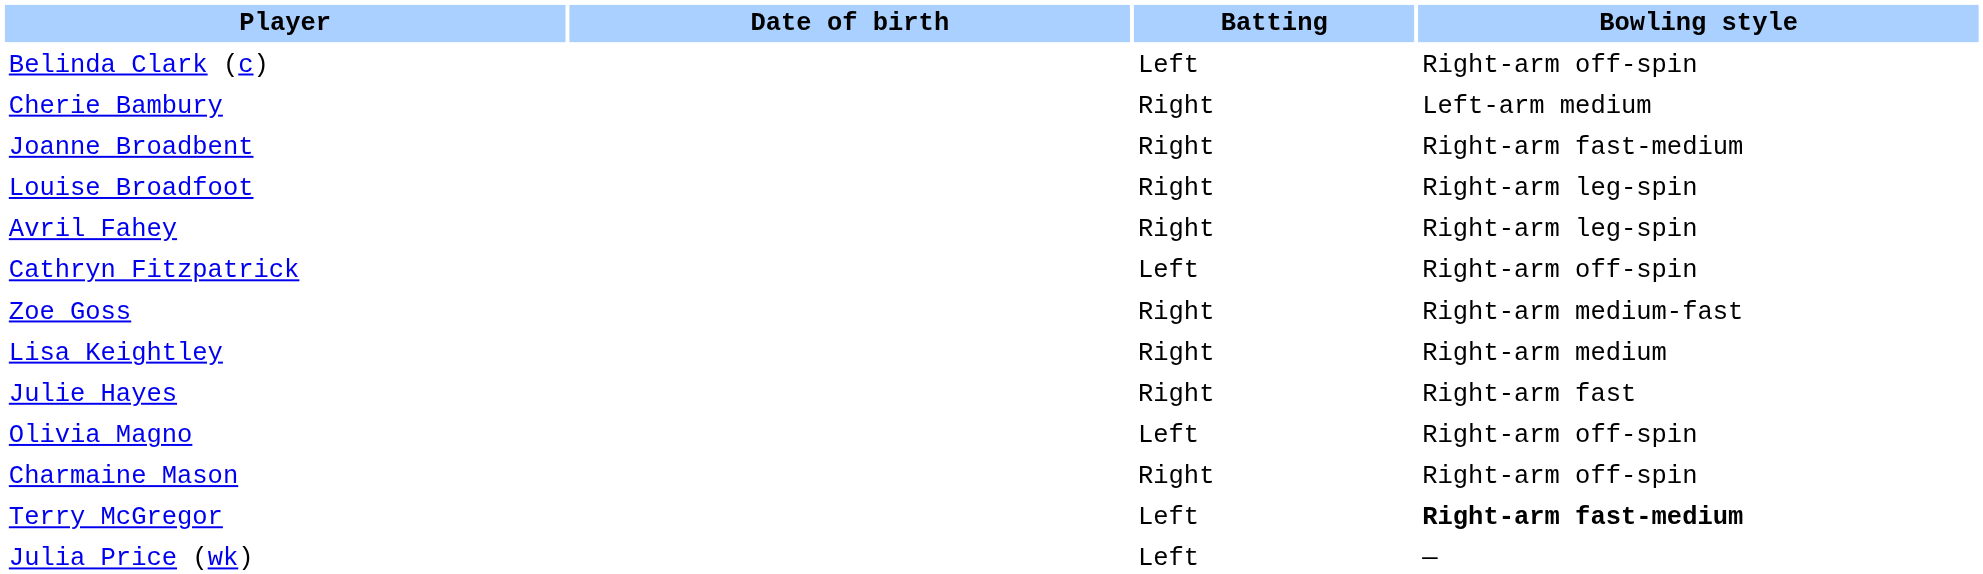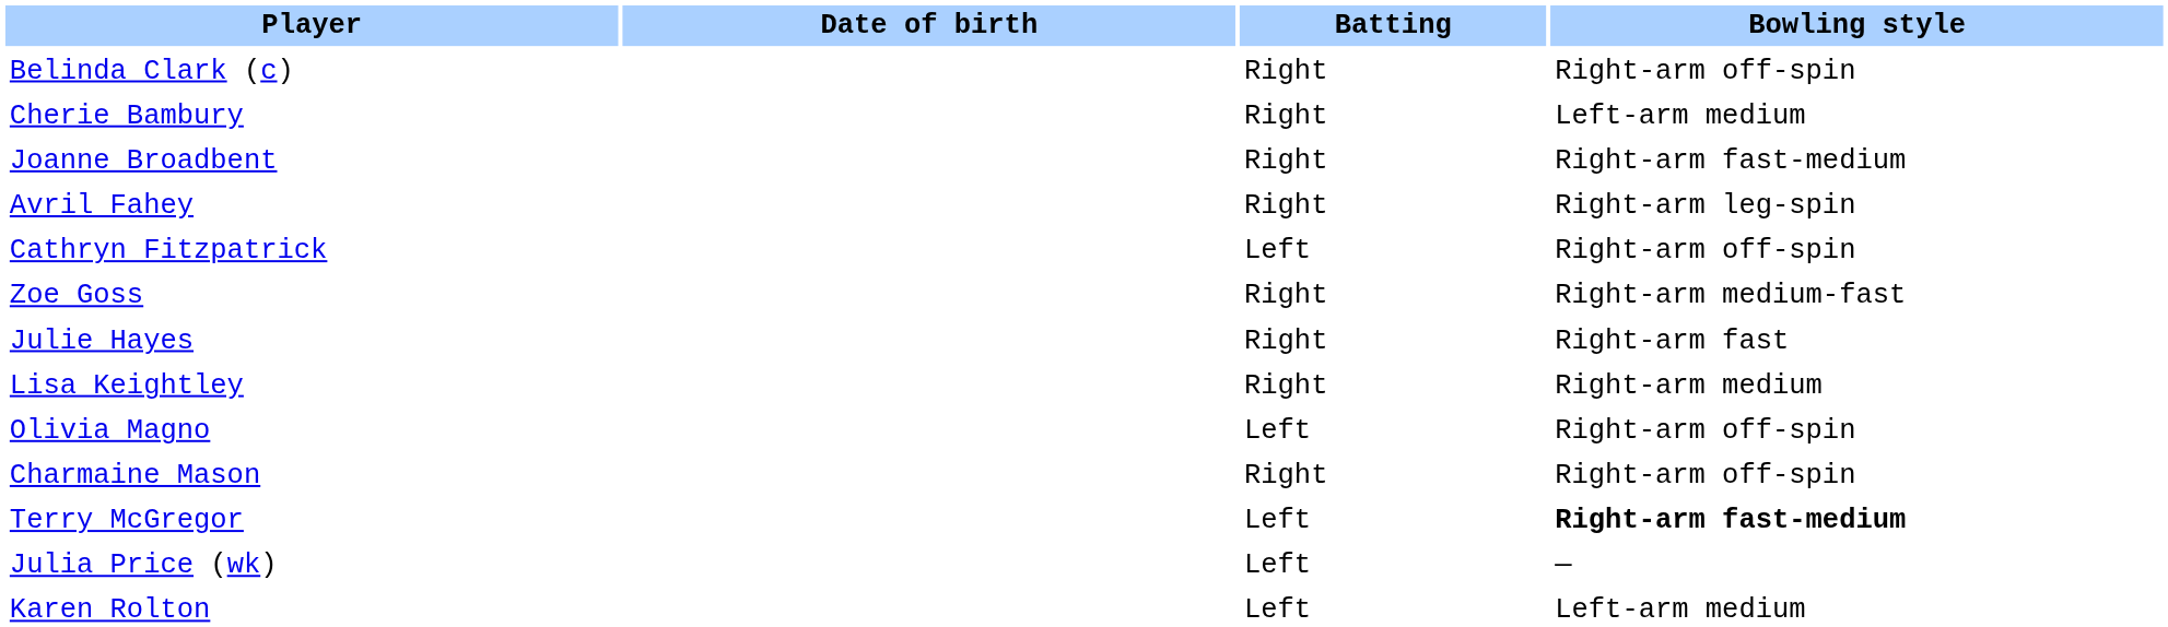 <table class="sortable" style="width:80%;" border="0" cellspacing="2" cellpadding="2">
 <tr style="background:#aad0ff;">
 <th width=20%>Player</th>
 <th width=20%>Date of birth</th>
 <th width=10%>Batting</th>
 <th width=20%>Bowling style</th>
 </tr>
 <tr>
 <td><a href='#'>Belinda Clark</a> (<a href='#'>c</a>)</td>
 <td></td>
-<td>Left</td>
+<td>Right</td>
 <td>Right-arm off-spin</td>
 </tr>
 <tr>
 <td><a href='#'>Cherie Bambury</a></td>
 <td></td>
 <td>Right</td>
 <td>Left-arm medium</td>
 </tr>
 <tr>
 <td><a href='#'>Joanne Broadbent</a></td>
 <td></td>
 <td>Right</td>
 <td>Right-arm fast-medium</td>
-</tr>
-<tr>
-<td><a href='#'>Louise Broadfoot</a></td>
-<td></td>
-<td>Right</td>
-<td>Right-arm leg-spin</td>
 </tr>
 <tr>
 <td><a href='#'>Avril Fahey</a></td>
 <td></td>
 <td>Right</td>
 <td>Right-arm leg-spin</td>
 </tr>
 <tr>
 <td><a href='#'>Cathryn Fitzpatrick</a></td>
 <td></td>
 <td>Left</td>
 <td>Right-arm off-spin</td>
 </tr>
 <tr>
 <td><a href='#'>Zoe Goss</a></td>
 <td></td>
 <td>Right</td>
 <td>Right-arm medium-fast</td>
 </tr>
 <tr>
+<td><a href='#'>Julie Hayes</a></td>
+<td></td>
+<td>Right</td>
+<td>Right-arm fast</td>
+</tr>
+<tr>
 <td><a href='#'>Lisa Keightley</a></td>
 <td></td>
 <td>Right</td>
 <td>Right-arm medium</td>
-</tr>
-<tr>
-<td><a href='#'>Julie Hayes</a></td>
-<td></td>
-<td>Right</td>
-<td>Right-arm fast</td>
 </tr>
 <tr>
 <td><a href='#'>Olivia Magno</a></td>
 <td></td>
 <td>Left</td>
 <td>Right-arm off-spin</td>
 </tr>
 <tr>
 <td><a href='#'>Charmaine Mason</a></td>
 <td></td>
 <td>Right</td>
 <td>Right-arm off-spin</td>
 </tr>
 <tr>
 <td><a href='#'>Terry McGregor</a></td>
 <td></td>
 <td>Left</td>
 <td><strong>Right-arm fast-medium</strong></td>
 </tr>
 <tr>
 <td><a href='#'>Julia Price</a> (<a href='#'>wk</a>)</td>
 <td></td>
 <td>Left</td>
 <td>—</td>
 </tr>
+<tr>
+<td><a href='#'>Karen Rolton</a></td>
+<td></td>
+<td>Left</td>
+<td>Left-arm medium</td>
+</tr>
 </table>
